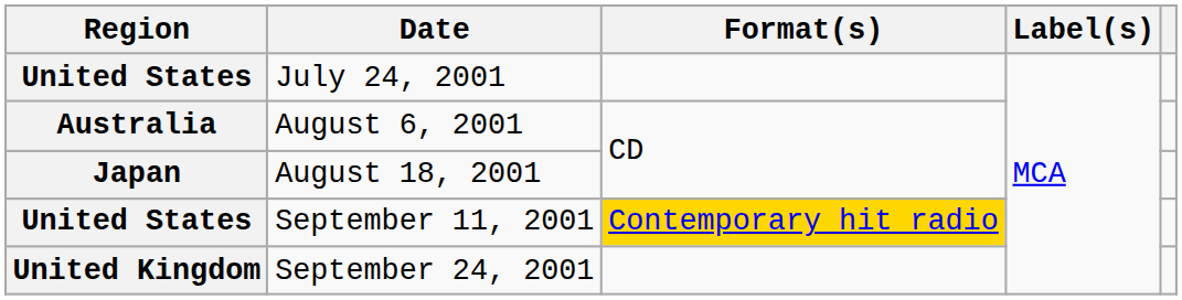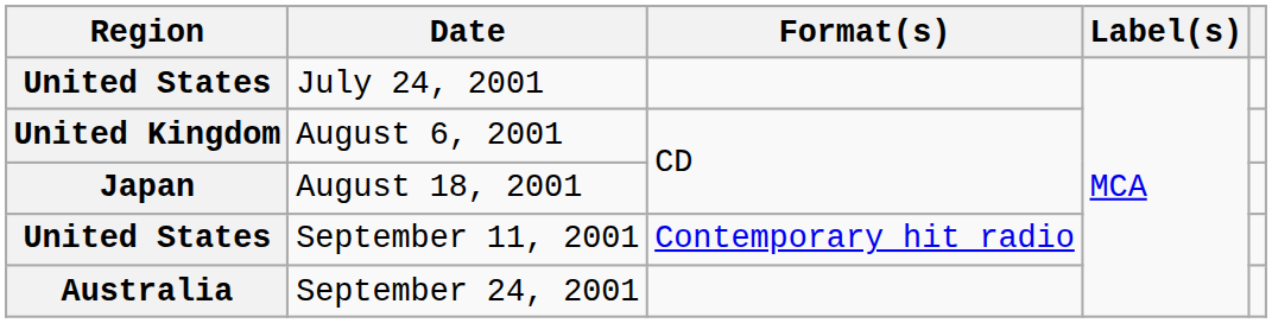 <table class="wikitable plainrowheaders">
 <tr>
 <th scope="col">Region</th>
 <th scope="col">Date</th>
 <th scope="col">Format(s)</th>
 <th scope="col">Label(s)</th>
 <th scope="col"></th>
 </tr>
 <tr>
 <th scope="row">United States</th>
 <td>July 24, 2001</td>
 <td></td>
 <td rowspan="5"><a href='#'>MCA</a></td>
 <td></td>
 </tr>
 <tr>
-<th scope="row">Australia</th>
+<th scope="row">United Kingdom</th>
 <td>August 6, 2001</td>
 <td rowspan="2">CD</td>
 <td></td>
 </tr>
 <tr>
 <th scope="row">Japan</th>
 <td>August 18, 2001</td>
 <td></td>
 </tr>
 <tr>
 <th scope="row">United States</th>
 <td>September 11, 2001</td>
-<td style="background: gold;"><a href='#'>Contemporary hit radio</a></td>
+<td><a href='#'>Contemporary hit radio</a></td>
 <td></td>
 </tr>
 <tr>
-<th scope="row">United Kingdom</th>
+<th scope="row">Australia</th>
 <td>September 24, 2001</td>
 <td></td>
 <td></td>
 </tr>
 </table>
